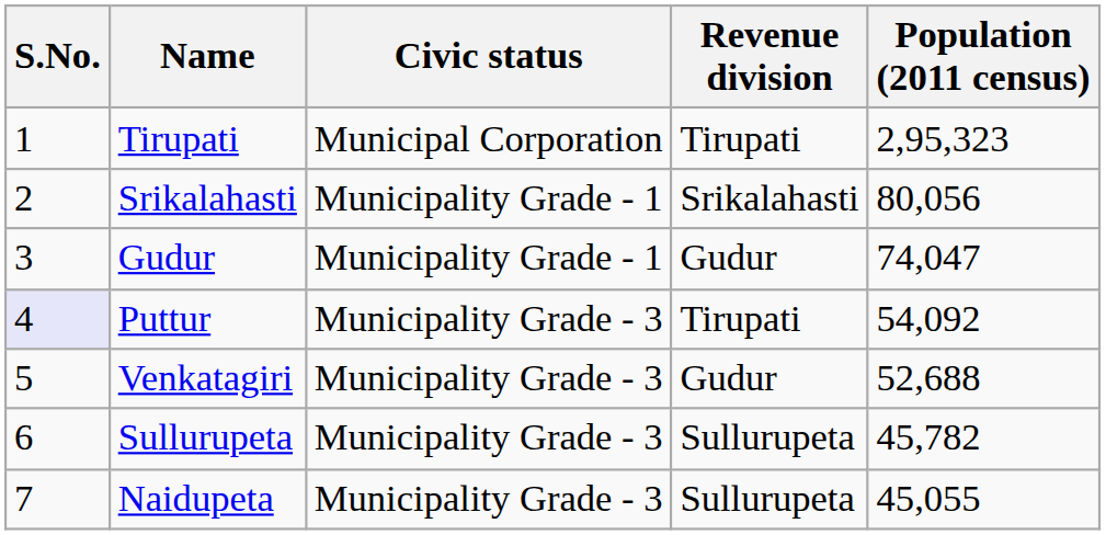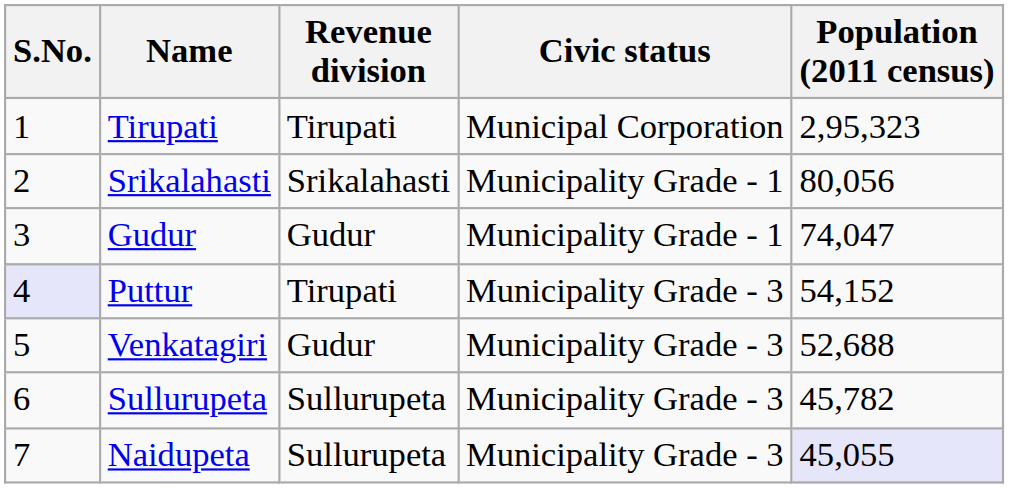 <table class="wikitable">
 <tr>
 <th>S.No.</th>
 <th>Name</th>
+<th>Revenue<br>division</th>
 <th>Civic status</th>
-<th>Revenue<br>division</th>
 <th>Population<br>(2011 census)</th>
 </tr>
 <tr>
 <td>1</td>
 <td><a href='#'>Tirupati</a></td>
+<td>Tirupati</td>
 <td>Municipal Corporation</td>
-<td>Tirupati</td>
 <td>2,95,323</td>
 </tr>
 <tr>
 <td>2</td>
 <td><a href='#'>Srikalahasti</a></td>
+<td>Srikalahasti</td>
 <td>Municipality Grade - 1</td>
-<td>Srikalahasti</td>
 <td>80,056</td>
 </tr>
 <tr>
 <td>3</td>
 <td><a href='#'>Gudur</a></td>
+<td>Gudur</td>
 <td>Municipality Grade - 1</td>
-<td>Gudur</td>
 <td>74,047</td>
 </tr>
 <tr>
 <td style="background: lavender;">4</td>
 <td><a href='#'>Puttur</a></td>
+<td>Tirupati</td>
 <td>Municipality Grade - 3</td>
-<td>Tirupati</td>
-<td>54,092</td>
+<td>54,152</td>
 </tr>
 <tr>
 <td>5</td>
 <td><a href='#'>Venkatagiri</a></td>
+<td>Gudur</td>
 <td>Municipality Grade - 3</td>
-<td>Gudur</td>
 <td>52,688</td>
 </tr>
 <tr>
 <td>6</td>
 <td><a href='#'>Sullurupeta</a></td>
+<td>Sullurupeta</td>
 <td>Municipality Grade - 3</td>
-<td>Sullurupeta</td>
 <td>45,782</td>
 </tr>
 <tr>
 <td>7</td>
 <td><a href='#'>Naidupeta</a></td>
+<td>Sullurupeta</td>
 <td>Municipality Grade - 3</td>
-<td>Sullurupeta</td>
-<td>45,055</td>
+<td style="background: lavender;">45,055</td>
 </tr>
 </table>
